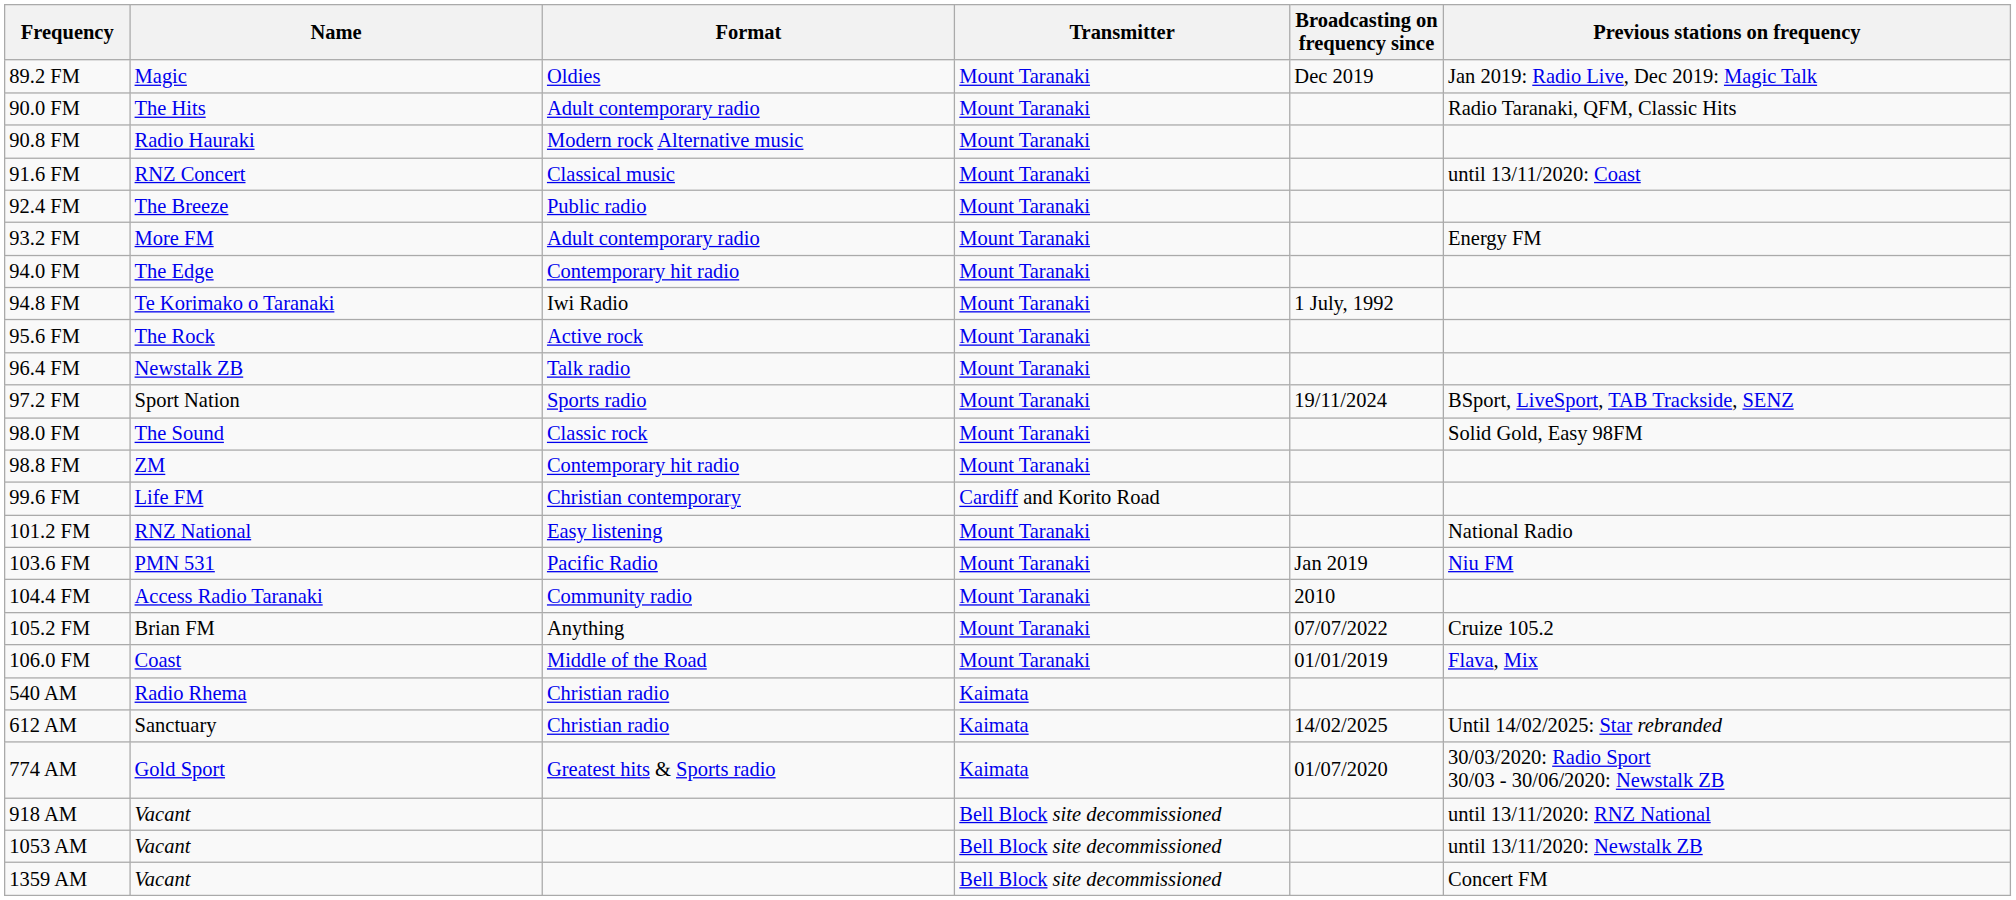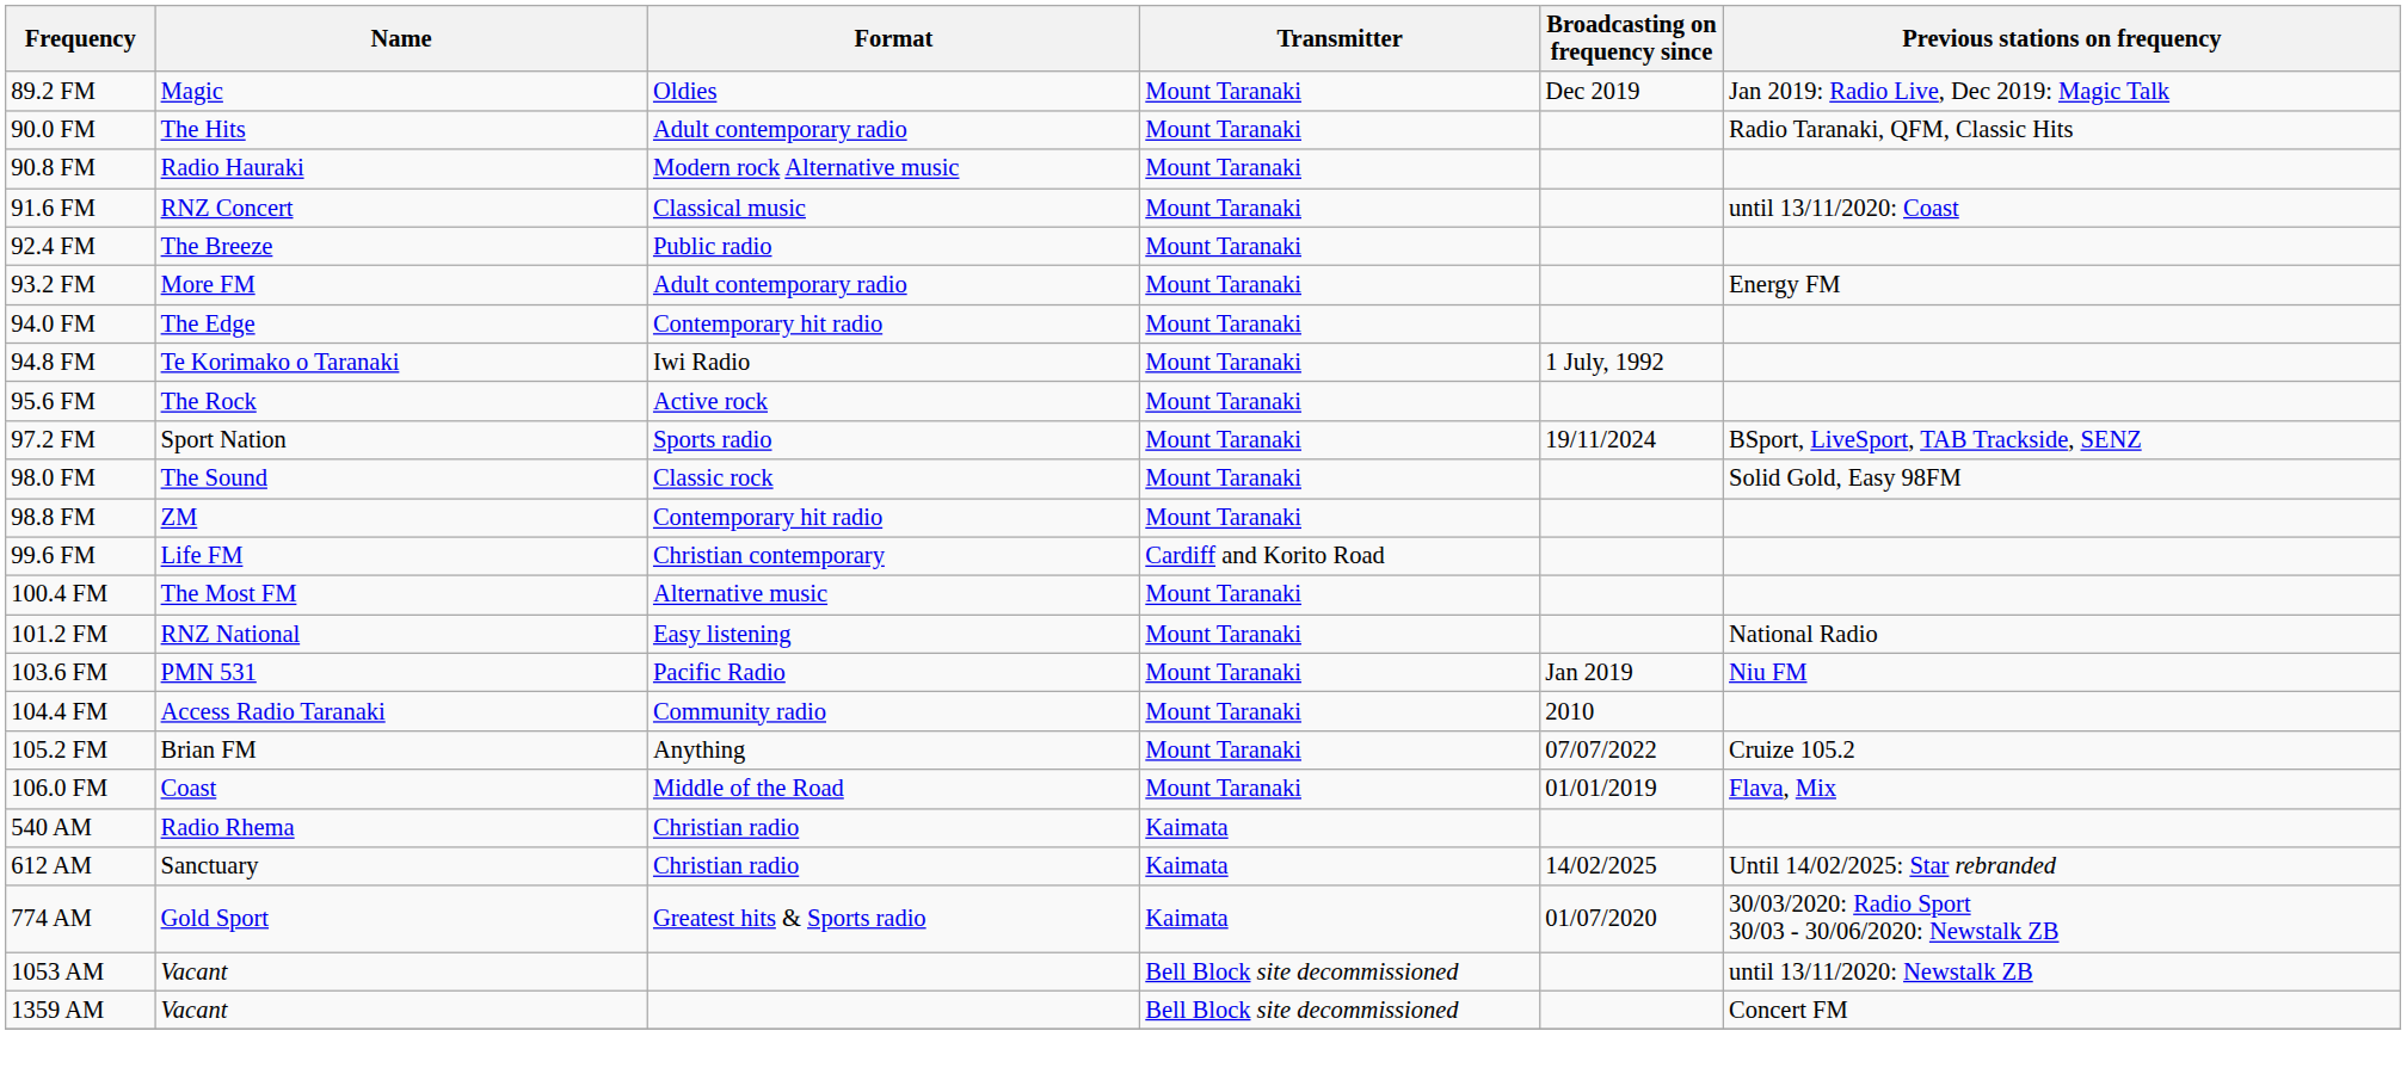 <table class="wikitable sortable">
 <tr>
 <th scope="col" style="width: 04%">Frequency</th>
 <th scope="col" style="width: 16%">Name</th>
 <th scope="col" style="width: 16%">Format</th>
 <th scope="col" style="width: 13%">Transmitter</th>
 <th scope="col" style="width: 5%">Broadcasting on frequency since</th>
 <th scope="col" style="width: 22%">Previous stations on frequency</th>
 </tr>
 <tr>
 <td>89.2 FM</td>
 <td><a href='#'>Magic</a></td>
 <td><a href='#'>Oldies</a></td>
 <td><a href='#'>Mount Taranaki</a></td>
 <td>Dec 2019</td>
 <td>Jan 2019: <a href='#'>Radio Live</a>, Dec 2019: <a href='#'>Magic Talk</a></td>
 </tr>
 <tr>
 <td>90.0 FM</td>
 <td><a href='#'>The Hits</a></td>
 <td><a href='#'>Adult contemporary radio</a></td>
 <td><a href='#'>Mount Taranaki</a></td>
 <td></td>
 <td>Radio Taranaki, QFM, Classic Hits</td>
 </tr>
 <tr>
 <td>90.8 FM</td>
 <td><a href='#'>Radio Hauraki</a></td>
 <td><a href='#'>Modern rock</a> <a href='#'>Alternative music</a></td>
 <td><a href='#'>Mount Taranaki</a></td>
 <td></td>
 <td></td>
 </tr>
 <tr>
 <td>91.6 FM</td>
 <td><a href='#'>RNZ Concert</a></td>
 <td><a href='#'>Classical music</a></td>
 <td><a href='#'>Mount Taranaki</a></td>
 <td></td>
 <td>until 13/11/2020: <a href='#'>Coast</a></td>
 </tr>
 <tr>
 <td>92.4 FM</td>
 <td><a href='#'>The Breeze</a></td>
 <td><a href='#'>Public radio</a></td>
 <td><a href='#'>Mount Taranaki</a></td>
 <td></td>
 <td></td>
 </tr>
 <tr>
 <td>93.2 FM</td>
 <td><a href='#'>More FM</a></td>
 <td><a href='#'>Adult contemporary radio</a></td>
 <td><a href='#'>Mount Taranaki</a></td>
 <td></td>
 <td>Energy FM</td>
 </tr>
 <tr>
 <td>94.0 FM</td>
 <td><a href='#'>The Edge</a></td>
 <td><a href='#'>Contemporary hit radio</a></td>
 <td><a href='#'>Mount Taranaki</a></td>
 <td></td>
 <td></td>
 </tr>
 <tr>
 <td>94.8 FM</td>
 <td><a href='#'>Te Korimako o Taranaki</a></td>
 <td>Iwi Radio</td>
 <td><a href='#'>Mount Taranaki</a></td>
 <td>1 July, 1992</td>
 <td></td>
 </tr>
 <tr>
 <td>95.6 FM</td>
 <td><a href='#'>The Rock</a></td>
 <td><a href='#'>Active rock</a></td>
 <td><a href='#'>Mount Taranaki</a></td>
 <td></td>
 <td></td>
 </tr>
 <tr>
-<td>96.4 FM</td>
-<td><a href='#'>Newstalk ZB</a></td>
-<td><a href='#'>Talk radio</a></td>
-<td><a href='#'>Mount Taranaki</a></td>
-<td></td>
-<td></td>
-</tr>
-<tr>
 <td>97.2 FM</td>
 <td>Sport Nation</td>
 <td><a href='#'>Sports radio</a></td>
 <td><a href='#'>Mount Taranaki</a></td>
 <td>19/11/2024</td>
 <td>BSport, <a href='#'>LiveSport</a>, <a href='#'>TAB Trackside</a>, <a href='#'>SENZ</a></td>
 </tr>
 <tr>
 <td>98.0 FM</td>
 <td><a href='#'>The Sound</a></td>
 <td><a href='#'>Classic rock</a></td>
 <td><a href='#'>Mount Taranaki</a></td>
 <td></td>
 <td>Solid Gold, Easy 98FM</td>
 </tr>
 <tr>
 <td>98.8 FM</td>
 <td><a href='#'>ZM</a></td>
 <td><a href='#'>Contemporary hit radio</a></td>
 <td><a href='#'>Mount Taranaki</a></td>
 <td></td>
 <td></td>
 </tr>
 <tr>
 <td>99.6 FM</td>
 <td><a href='#'>Life FM</a></td>
 <td><a href='#'>Christian contemporary</a></td>
 <td><a href='#'>Cardiff</a> and Korito Road</td>
+<td></td>
+<td></td>
+</tr>
+<tr>
+<td>100.4 FM</td>
+<td><a href='#'>The Most FM</a></td>
+<td><a href='#'>Alternative music</a></td>
+<td><a href='#'>Mount Taranaki</a></td>
 <td></td>
 <td></td>
 </tr>
 <tr>
 <td>101.2 FM</td>
 <td><a href='#'>RNZ National</a></td>
 <td><a href='#'>Easy listening</a></td>
 <td><a href='#'>Mount Taranaki</a></td>
 <td></td>
 <td>National Radio</td>
 </tr>
 <tr>
 <td>103.6 FM</td>
 <td><a href='#'>PMN 531</a></td>
 <td><a href='#'>Pacific Radio</a></td>
 <td><a href='#'>Mount Taranaki</a></td>
 <td>Jan 2019</td>
 <td><a href='#'>Niu FM</a></td>
 </tr>
 <tr>
 <td>104.4 FM</td>
 <td><a href='#'>Access Radio Taranaki</a></td>
 <td><a href='#'>Community radio</a></td>
 <td><a href='#'>Mount Taranaki</a></td>
 <td>2010</td>
 <td></td>
 </tr>
 <tr>
 <td>105.2 FM</td>
 <td>Brian FM</td>
 <td>Anything</td>
 <td><a href='#'>Mount Taranaki</a></td>
 <td>07/07/2022</td>
 <td>Cruize 105.2</td>
 </tr>
 <tr>
 <td>106.0 FM</td>
 <td><a href='#'>Coast</a></td>
 <td><a href='#'>Middle of the Road</a></td>
 <td><a href='#'>Mount Taranaki</a></td>
 <td>01/01/2019</td>
 <td><a href='#'>Flava</a>, <a href='#'>Mix</a></td>
 </tr>
 <tr>
 <td>540 AM</td>
 <td><a href='#'>Radio Rhema</a></td>
 <td><a href='#'>Christian radio</a></td>
 <td><a href='#'>Kaimata</a></td>
 <td></td>
 <td></td>
 </tr>
 <tr>
 <td>612 AM</td>
 <td>Sanctuary</td>
 <td><a href='#'>Christian radio</a></td>
 <td><a href='#'>Kaimata</a></td>
 <td>14/02/2025</td>
 <td>Until 14/02/2025: <a href='#'>Star</a> <em>rebranded</em></td>
 </tr>
 <tr>
 <td>774 AM</td>
 <td><a href='#'>Gold Sport</a></td>
 <td><a href='#'>Greatest hits</a> & <a href='#'>Sports radio</a></td>
 <td><a href='#'>Kaimata</a></td>
 <td>01/07/2020</td>
 <td>30/03/2020: <a href='#'>Radio Sport</a> <br> 30/03 - 30/06/2020: <a href='#'>Newstalk ZB</a></td>
 </tr>
 <tr>
-<td>918 AM</td>
-<td><em>Vacant</em></td>
-<td></td>
-<td><a href='#'>Bell Block</a> <em>site decommissioned</em></td>
-<td></td>
-<td>until 13/11/2020: <a href='#'>RNZ National</a></td>
-</tr>
-<tr>
 <td>1053 AM</td>
 <td><em>Vacant</em></td>
 <td></td>
 <td><a href='#'>Bell Block</a> <em>site decommissioned</em></td>
 <td></td>
 <td>until 13/11/2020: <a href='#'>Newstalk ZB</a></td>
 </tr>
 <tr>
 <td>1359 AM</td>
 <td><em>Vacant</em></td>
 <td></td>
 <td><a href='#'>Bell Block</a> <em>site decommissioned</em></td>
 <td></td>
 <td>Concert FM</td>
 </tr>
 <tr>
 </tr>
 </table>
